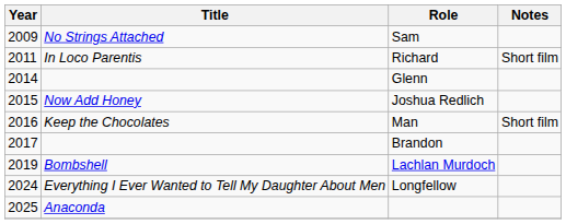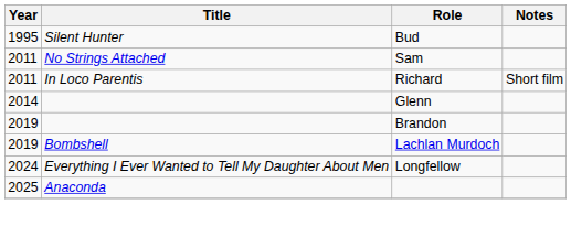 <table class="wikitable sortable">
 <tr>
 <th>Year</th>
 <th>Title</th>
 <th>Role</th>
 <th class="unsortable">Notes</th>
 </tr>
 <tr>
-<td>2009</td>
+<td>1995</td>
+<td><em>Silent Hunter</em></td>
+<td>Bud</td>
+<td></td>
+</tr>
+<tr>
+<td>2011</td>
 <td><em><a href='#'>No Strings Attached</a></em></td>
 <td>Sam</td>
 <td></td>
 </tr>
 <tr>
 <td>2011</td>
 <td><em>In Loco Parentis</em></td>
 <td>Richard</td>
 <td>Short film</td>
 </tr>
 <tr>
 <td>2014</td>
 <td><em></em></td>
 <td>Glenn</td>
 <td></td>
 </tr>
 <tr>
-<td>2015</td>
-<td><em><a href='#'>Now Add Honey</a></em></td>
-<td>Joshua Redlich</td>
-<td></td>
-</tr>
-<tr>
-<td>2016</td>
-<td><em>Keep the Chocolates</em></td>
-<td>Man</td>
-<td>Short film</td>
-</tr>
-<tr>
-<td>2017</td>
+<td>2019</td>
 <td><em></em></td>
 <td>Brandon</td>
 <td></td>
 </tr>
 <tr>
 <td>2019</td>
 <td><em><a href='#'>Bombshell</a></em></td>
 <td><a href='#'>Lachlan Murdoch</a></td>
 <td></td>
 </tr>
 <tr>
 <td>2024</td>
 <td><em>Everything I Ever Wanted to Tell My Daughter About Men</em></td>
 <td>Longfellow</td>
 <td></td>
 </tr>
 <tr>
 <td>2025</td>
 <td><em><a href='#'>Anaconda</a></em></td>
 <td></td>
 <td></td>
 </tr>
 <tr>
 </tr>
 </table>
